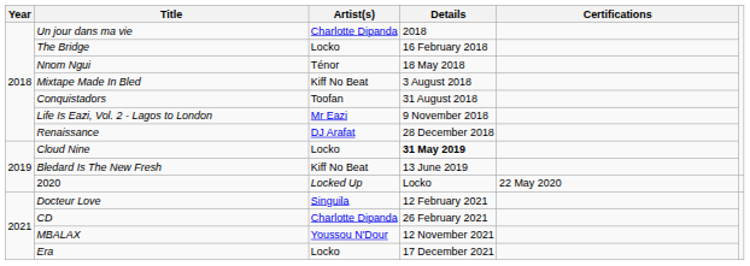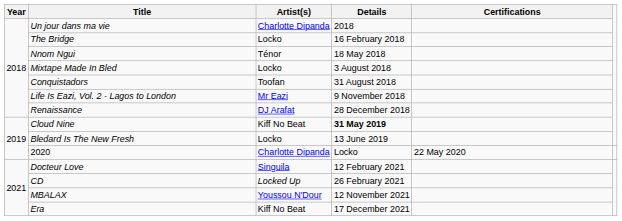 <table class="wikitable sortable" style="text-align:left;font-size:90%;">
 <tr>
 <th>Year</th>
 <th style="width:25em;">Title</th>
 <th>Artist(s)</th>
 <th>Details</th>
 <th style="width:22em;">Certifications</th>
 </tr>
 <tr>
 <td rowspan="7">2018</td>
 <td><em>Un jour dans ma vie</em></td>
 <td><a href='#'>Charlotte Dipanda</a></td>
 <td>2018</td>
 <td></td>
 </tr>
 <tr>
 <td><em>The Bridge</em></td>
 <td>Locko</td>
 <td>16 February 2018</td>
 <td></td>
 </tr>
 <tr>
 <td><em>Nnom Ngui</em></td>
 <td>Ténor</td>
 <td>18 May 2018</td>
 <td></td>
 </tr>
 <tr>
 <td><em>Mixtape Made In Bled</em></td>
-<td>Kiff No Beat</td>
+<td>Locko</td>
 <td>3 August 2018</td>
 <td></td>
 </tr>
 <tr>
 <td><em>Conquistadors</em></td>
 <td>Toofan</td>
 <td>31 August 2018</td>
 <td></td>
 </tr>
 <tr>
 <td><em>Life Is Eazi, Vol. 2 - Lagos to London</em></td>
 <td><a href='#'>Mr Eazi</a></td>
 <td>9 November 2018</td>
 <td></td>
 </tr>
 <tr>
 <td><em>Renaissance</em></td>
 <td><a href='#'>DJ Arafat</a></td>
 <td>28 December 2018</td>
 <td></td>
 </tr>
 <tr>
 <td rowspan="3">2019</td>
 <td><em>Cloud Nine</em></td>
-<td>Locko</td>
+<td>Kiff No Beat</td>
 <td><strong>31 May 2019</strong></td>
 <td></td>
 </tr>
 <tr>
 <td><em>Bledard Is The New Fresh</em></td>
-<td>Kiff No Beat</td>
+<td>Locko</td>
 <td>13 June 2019</td>
 <td></td>
 </tr>
 <tr>
 <td rowspan="1">2020</td>
-<td><em>Locked Up</em></td>
+<td><a href='#'>Charlotte Dipanda</a></td>
 <td>Locko</td>
 <td>22 May 2020</td>
 <td></td>
 </tr>
 <tr>
 <td rowspan="4">2021</td>
 <td><em>Docteur Love</em></td>
 <td><a href='#'>Singuila</a></td>
 <td>12 February 2021</td>
 <td></td>
 </tr>
 <tr>
 <td><em>CD</em></td>
-<td><a href='#'>Charlotte Dipanda</a></td>
+<td><em>Locked Up</em></td>
 <td>26 February 2021</td>
 <td></td>
 </tr>
 <tr>
 <td><em>MBALAX</em></td>
 <td><a href='#'>Youssou N'Dour</a></td>
 <td>12 November 2021</td>
 <td></td>
 </tr>
 <tr>
 <td><em>Era</em></td>
-<td>Locko</td>
+<td>Kiff No Beat</td>
 <td>17 December 2021</td>
 <td></td>
 </tr>
 </table>
